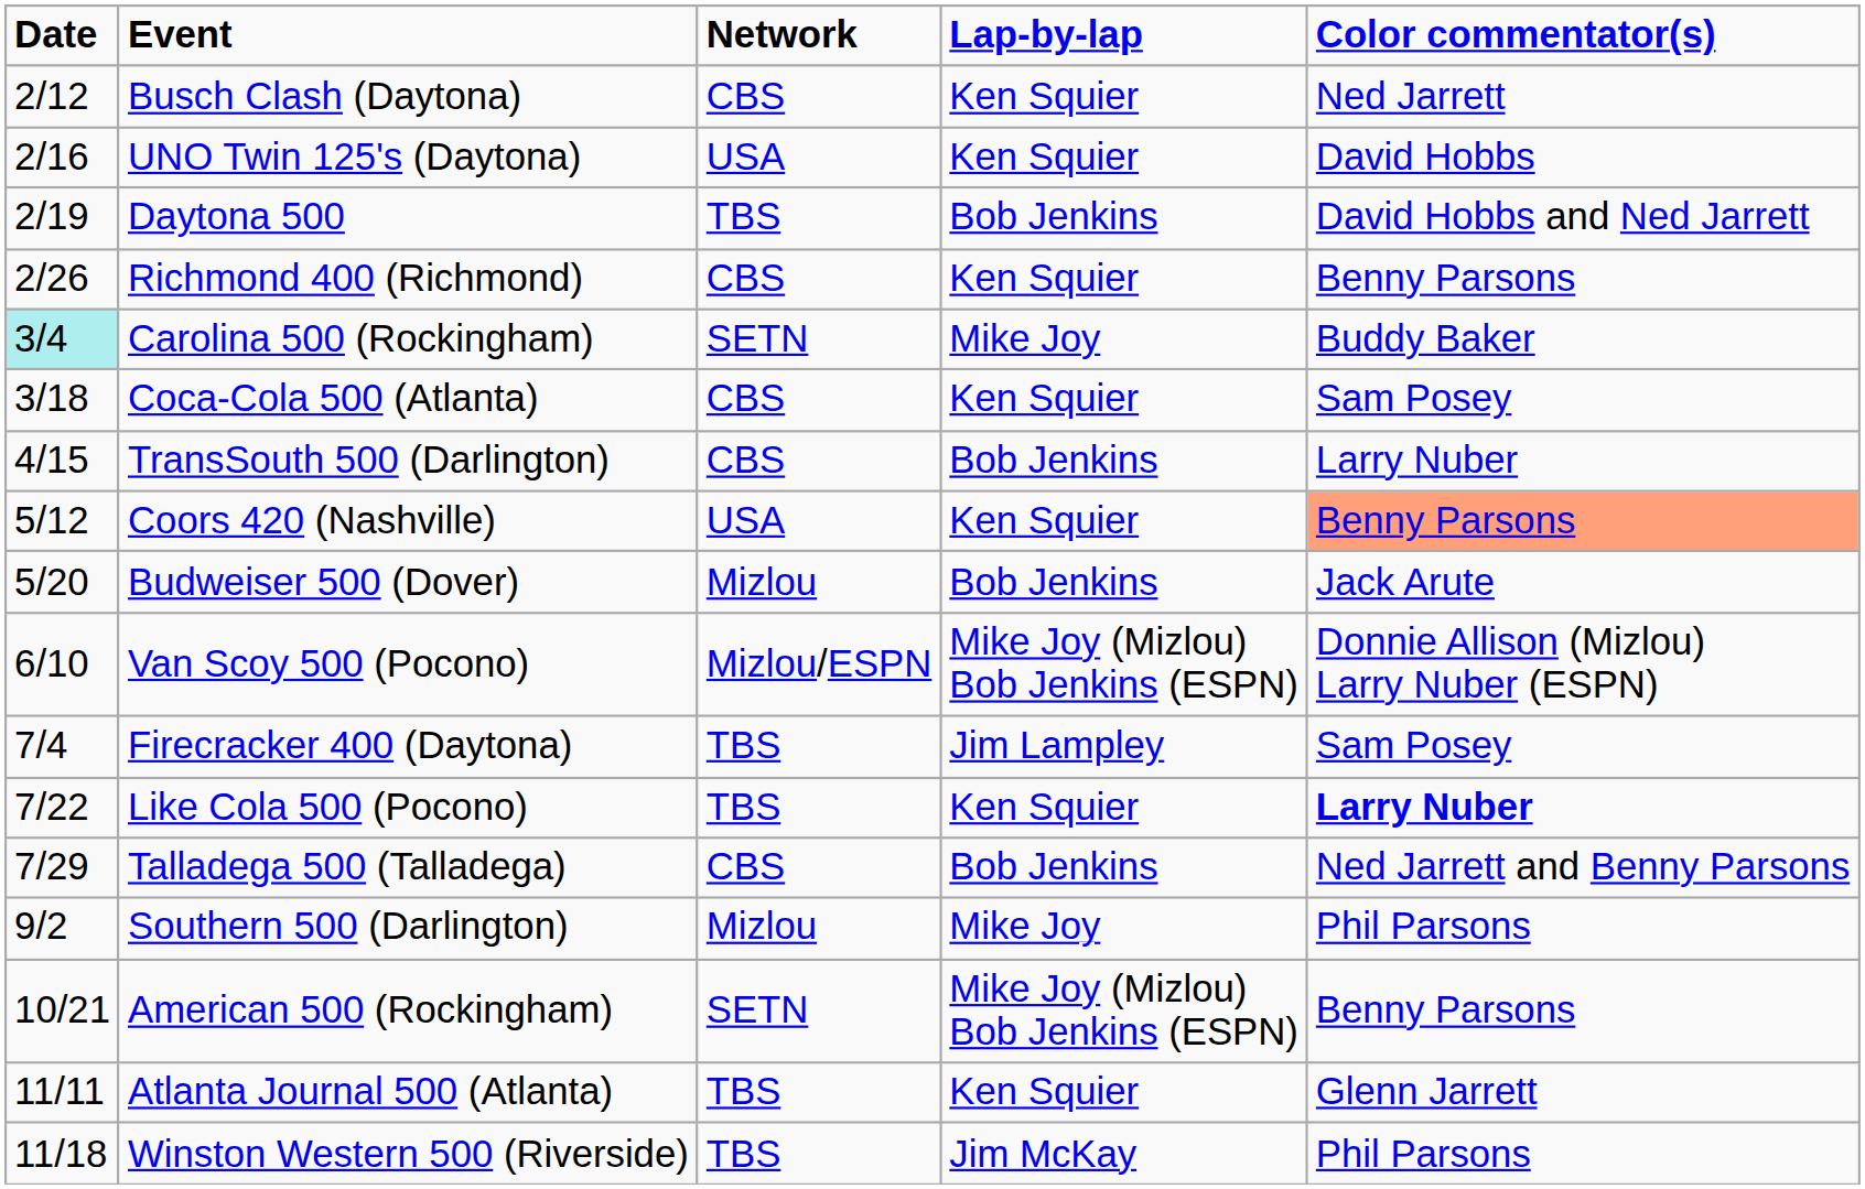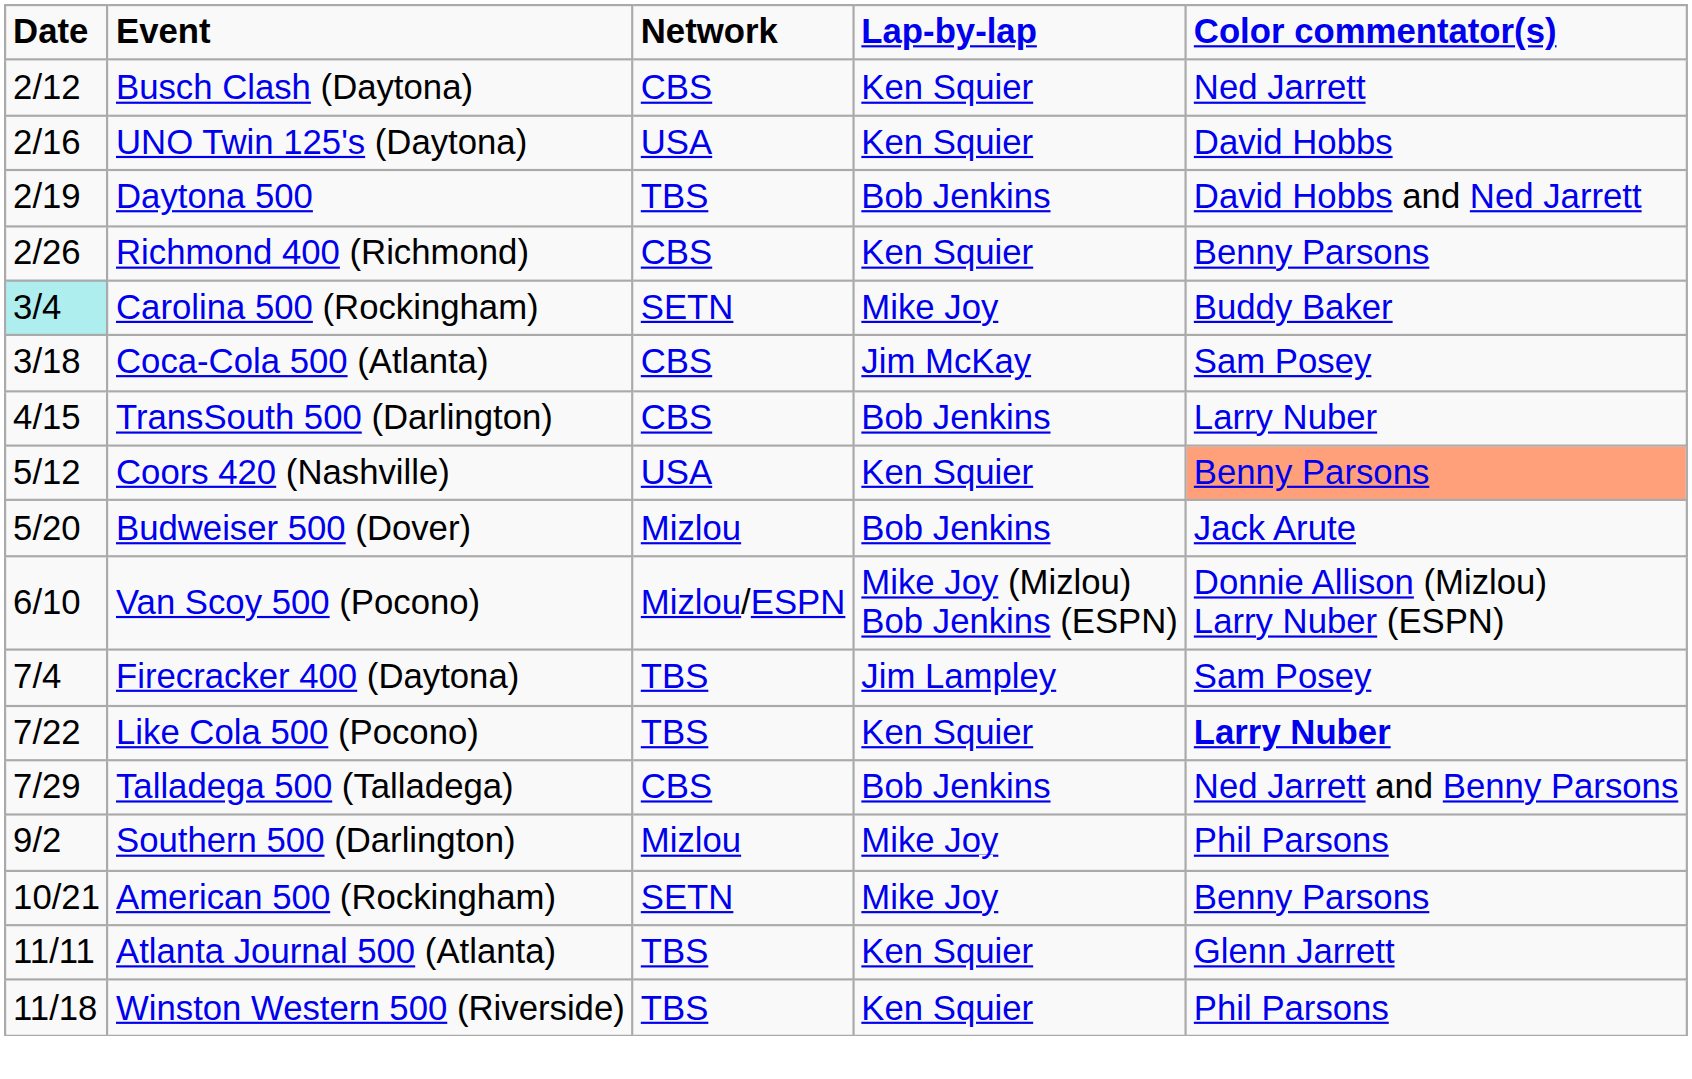 <table class=wikitable>
 <tr>
 <td><strong>Date</strong></td>
 <td><strong>Event</strong></td>
 <td><strong>Network</strong></td>
 <td><strong><a href='#'>Lap-by-lap</a></strong></td>
 <td><strong><a href='#'>Color commentator(s)</a></strong></td>
 </tr>
 <tr>
 <td>2/12</td>
 <td><a href='#'>Busch Clash</a> (Daytona)</td>
 <td><a href='#'>CBS</a></td>
 <td><a href='#'>Ken Squier</a></td>
 <td><a href='#'>Ned Jarrett</a></td>
 </tr>
 <tr>
 <td>2/16</td>
 <td><a href='#'>UNO Twin 125's</a> (Daytona)</td>
 <td><a href='#'>USA</a></td>
 <td><a href='#'>Ken Squier</a></td>
 <td><a href='#'>David Hobbs</a></td>
 </tr>
 <tr>
 <td>2/19</td>
 <td><a href='#'>Daytona 500</a></td>
 <td><a href='#'>TBS</a></td>
 <td><a href='#'>Bob Jenkins</a></td>
 <td><a href='#'>David Hobbs</a> and <a href='#'>Ned Jarrett</a></td>
 </tr>
 <tr>
 <td>2/26</td>
 <td><a href='#'>Richmond 400</a> (Richmond)</td>
 <td><a href='#'>CBS</a></td>
 <td><a href='#'>Ken Squier</a></td>
 <td><a href='#'>Benny Parsons</a></td>
 </tr>
 <tr>
 <td style="background: paleturquoise;">3/4</td>
 <td><a href='#'>Carolina 500</a> (Rockingham)</td>
 <td><a href='#'>SETN</a></td>
 <td><a href='#'>Mike Joy</a></td>
 <td><a href='#'>Buddy Baker</a></td>
 </tr>
 <tr>
 <td>3/18</td>
 <td><a href='#'>Coca-Cola 500</a> (Atlanta)</td>
 <td><a href='#'>CBS</a></td>
-<td><a href='#'>Ken Squier</a></td>
+<td><a href='#'>Jim McKay</a></td>
 <td><a href='#'>Sam Posey</a></td>
 </tr>
 <tr>
 <td>4/15</td>
 <td><a href='#'>TransSouth 500</a> (Darlington)</td>
 <td><a href='#'>CBS</a></td>
 <td><a href='#'>Bob Jenkins</a></td>
 <td><a href='#'>Larry Nuber</a></td>
 </tr>
 <tr>
 <td>5/12</td>
 <td><a href='#'>Coors 420</a> (Nashville)</td>
 <td><a href='#'>USA</a></td>
 <td><a href='#'>Ken Squier</a></td>
 <td style="background: lightsalmon;"><a href='#'>Benny Parsons</a></td>
 </tr>
 <tr>
 <td>5/20</td>
 <td><a href='#'>Budweiser 500</a> (Dover)</td>
 <td><a href='#'>Mizlou</a></td>
 <td><a href='#'>Bob Jenkins</a></td>
 <td><a href='#'>Jack Arute</a></td>
 </tr>
 <tr>
 <td>6/10</td>
 <td><a href='#'>Van Scoy 500</a> (Pocono)</td>
 <td><a href='#'>Mizlou</a>/<a href='#'>ESPN</a></td>
 <td><a href='#'>Mike Joy</a> (Mizlou)<br><a href='#'>Bob Jenkins</a> (ESPN)</td>
 <td><a href='#'>Donnie Allison</a> (Mizlou)<br><a href='#'>Larry Nuber</a> (ESPN)</td>
 </tr>
 <tr>
 <td>7/4</td>
 <td><a href='#'>Firecracker 400</a> (Daytona)</td>
 <td><a href='#'>TBS</a></td>
 <td><a href='#'>Jim Lampley</a></td>
 <td><a href='#'>Sam Posey</a></td>
 </tr>
 <tr>
 <td>7/22</td>
 <td><a href='#'>Like Cola 500</a> (Pocono)</td>
 <td><a href='#'>TBS</a></td>
 <td><a href='#'>Ken Squier</a></td>
 <td><strong><a href='#'>Larry Nuber</a></strong></td>
 </tr>
 <tr>
 <td>7/29</td>
 <td><a href='#'>Talladega 500</a>  (Talladega)</td>
 <td><a href='#'>CBS</a></td>
 <td><a href='#'>Bob Jenkins</a></td>
 <td><a href='#'>Ned Jarrett</a> and <a href='#'>Benny Parsons</a></td>
 </tr>
 <tr>
 <td>9/2</td>
 <td><a href='#'>Southern 500</a> (Darlington)</td>
 <td><a href='#'>Mizlou</a></td>
 <td><a href='#'>Mike Joy</a></td>
 <td><a href='#'>Phil Parsons</a></td>
 </tr>
 <tr>
 <td>10/21</td>
 <td><a href='#'>American 500</a> (Rockingham)</td>
 <td><a href='#'>SETN</a></td>
-<td><a href='#'>Mike Joy</a> (Mizlou)<br><a href='#'>Bob Jenkins</a> (ESPN)</td>
+<td><a href='#'>Mike Joy</a></td>
 <td><a href='#'>Benny Parsons</a></td>
 </tr>
 <tr>
 <td>11/11</td>
 <td><a href='#'>Atlanta Journal 500</a> (Atlanta)</td>
 <td><a href='#'>TBS</a></td>
 <td><a href='#'>Ken Squier</a></td>
 <td><a href='#'>Glenn Jarrett</a></td>
 </tr>
 <tr>
 <td>11/18</td>
 <td><a href='#'>Winston Western 500</a> (Riverside)</td>
 <td><a href='#'>TBS</a></td>
-<td><a href='#'>Jim McKay</a></td>
+<td><a href='#'>Ken Squier</a></td>
 <td><a href='#'>Phil Parsons</a></td>
 </tr>
 </table>
